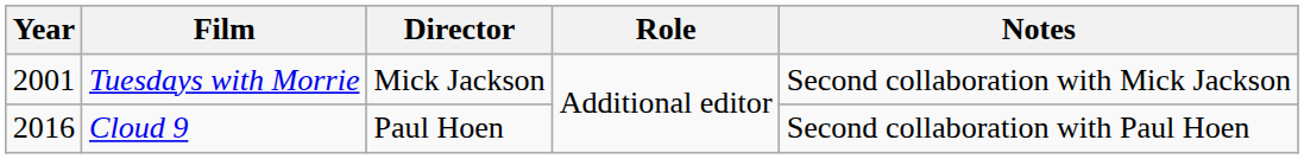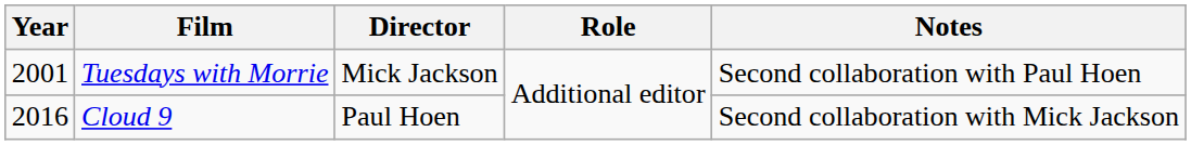 <table class="wikitable">
 <tr>
 <th>Year</th>
 <th>Film</th>
 <th>Director</th>
 <th>Role</th>
 <th>Notes</th>
 </tr>
 <tr>
 <td>2001</td>
 <td><em><a href='#'>Tuesdays with Morrie</a></em></td>
 <td>Mick Jackson</td>
 <td rowspan=2>Additional editor</td>
-<td>Second collaboration with Mick Jackson</td>
+<td>Second collaboration with Paul Hoen</td>
 </tr>
 <tr>
 <td>2016</td>
 <td><em><a href='#'>Cloud 9</a></em></td>
 <td>Paul Hoen</td>
-<td>Second collaboration with Paul Hoen</td>
+<td>Second collaboration with Mick Jackson</td>
 </tr>
 </table>
